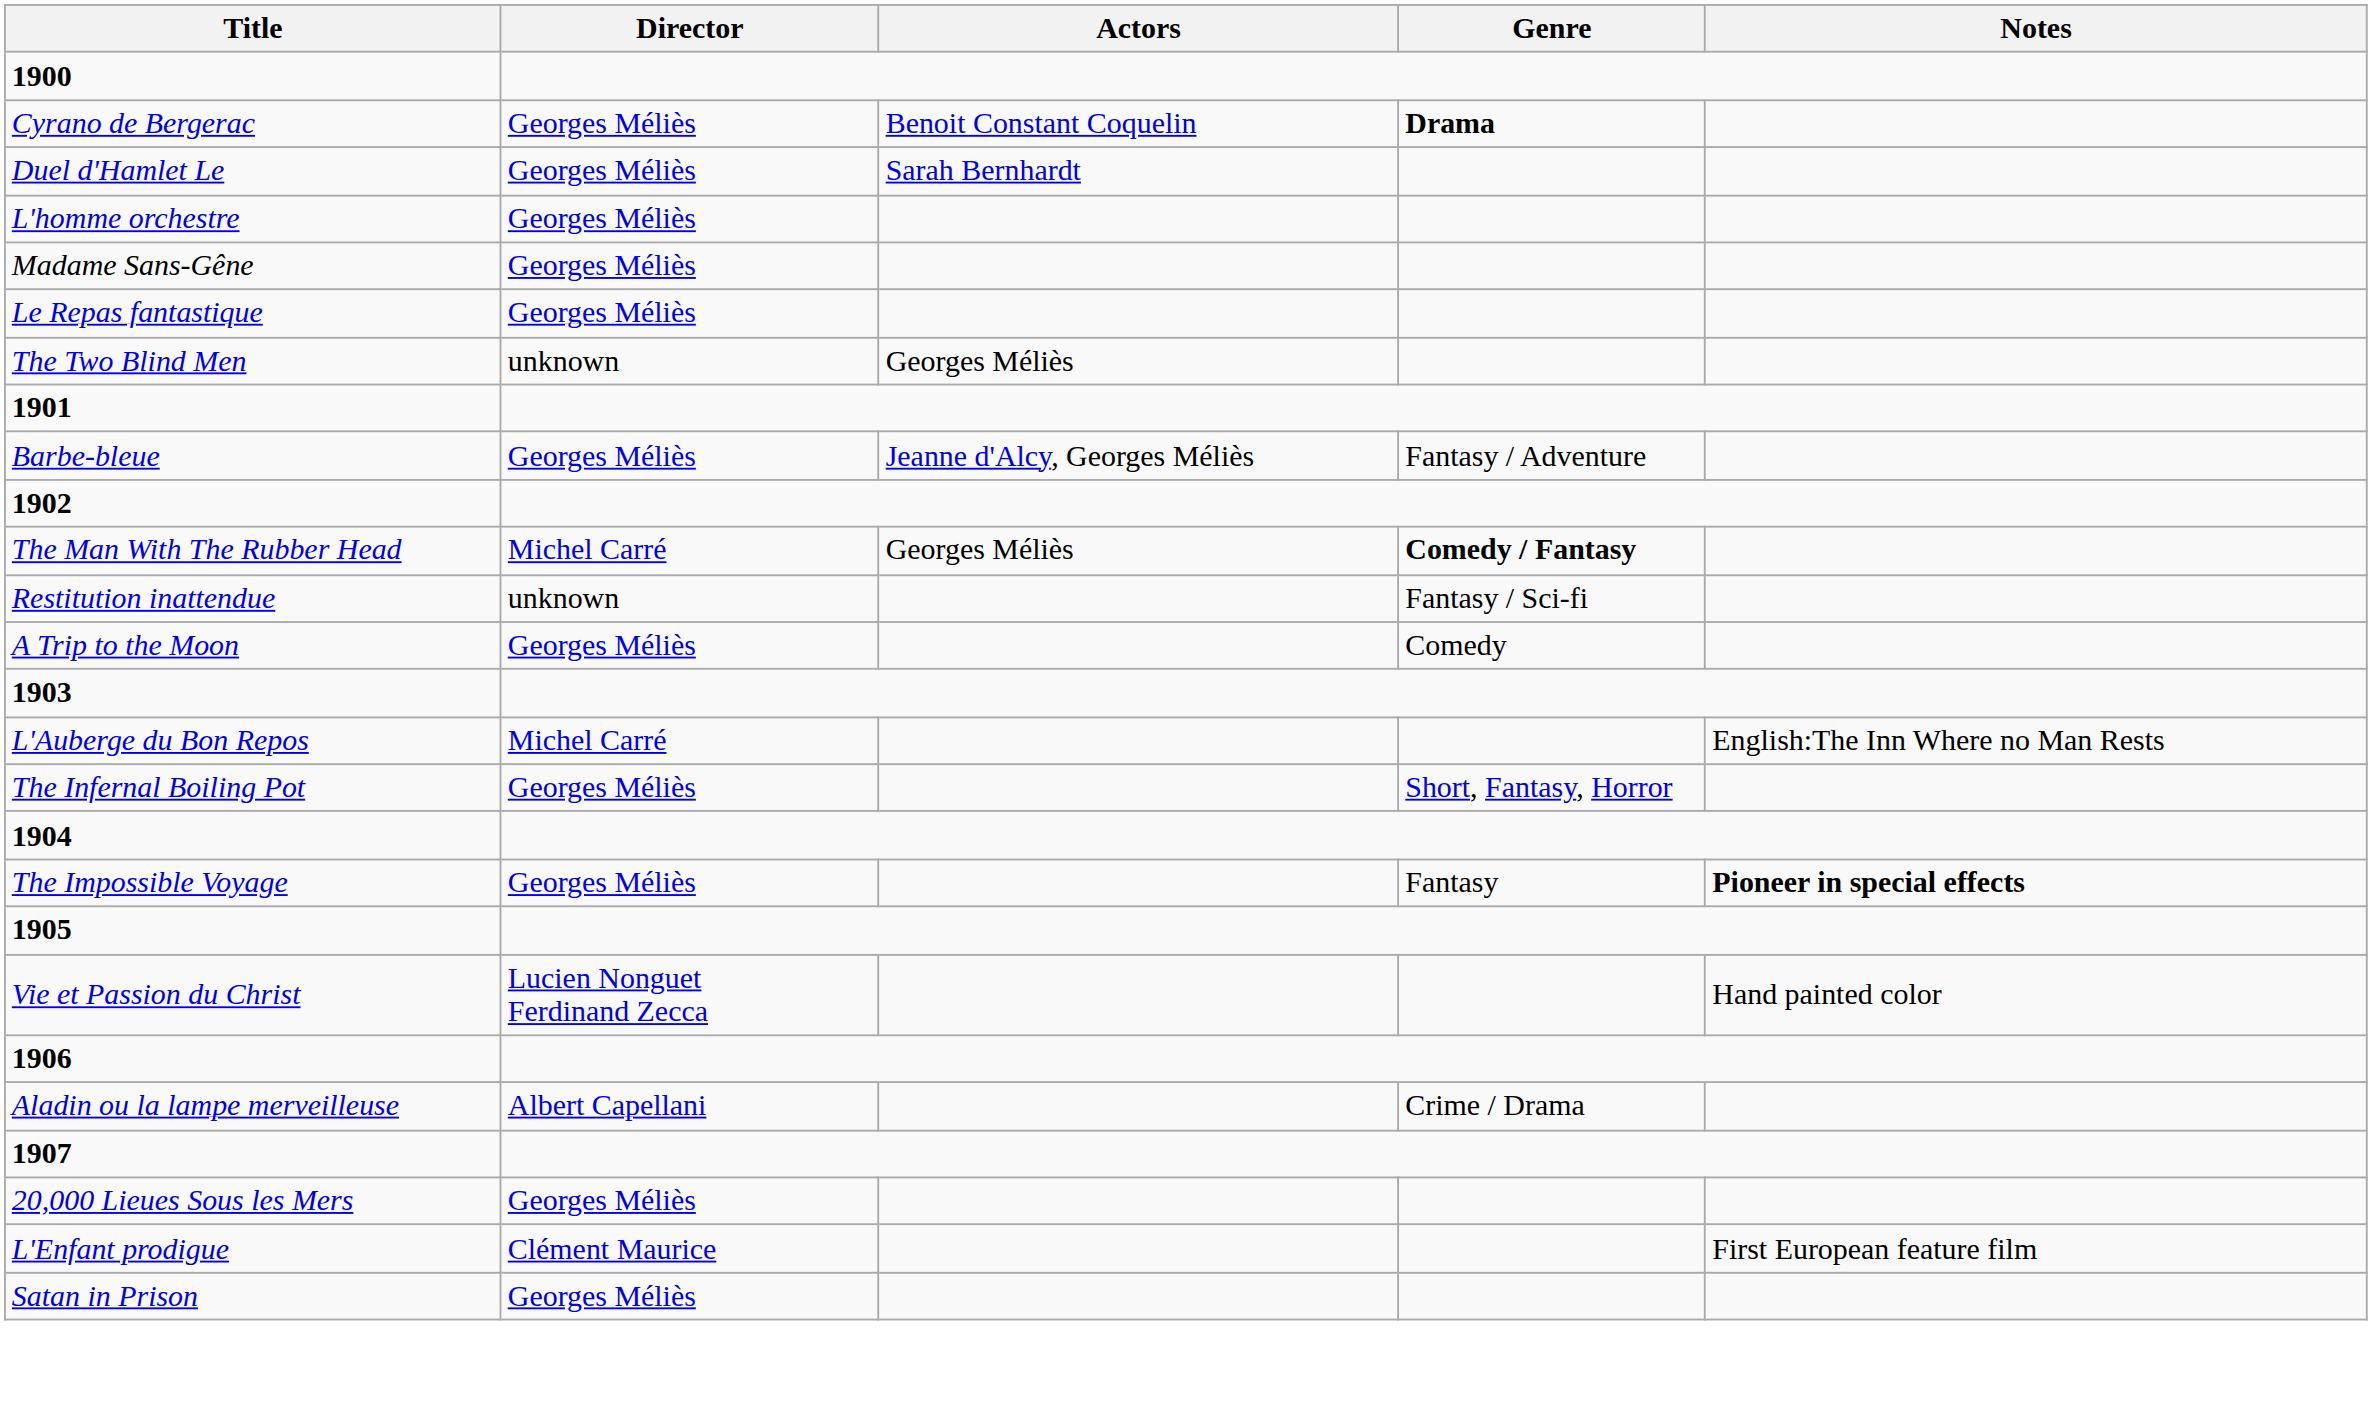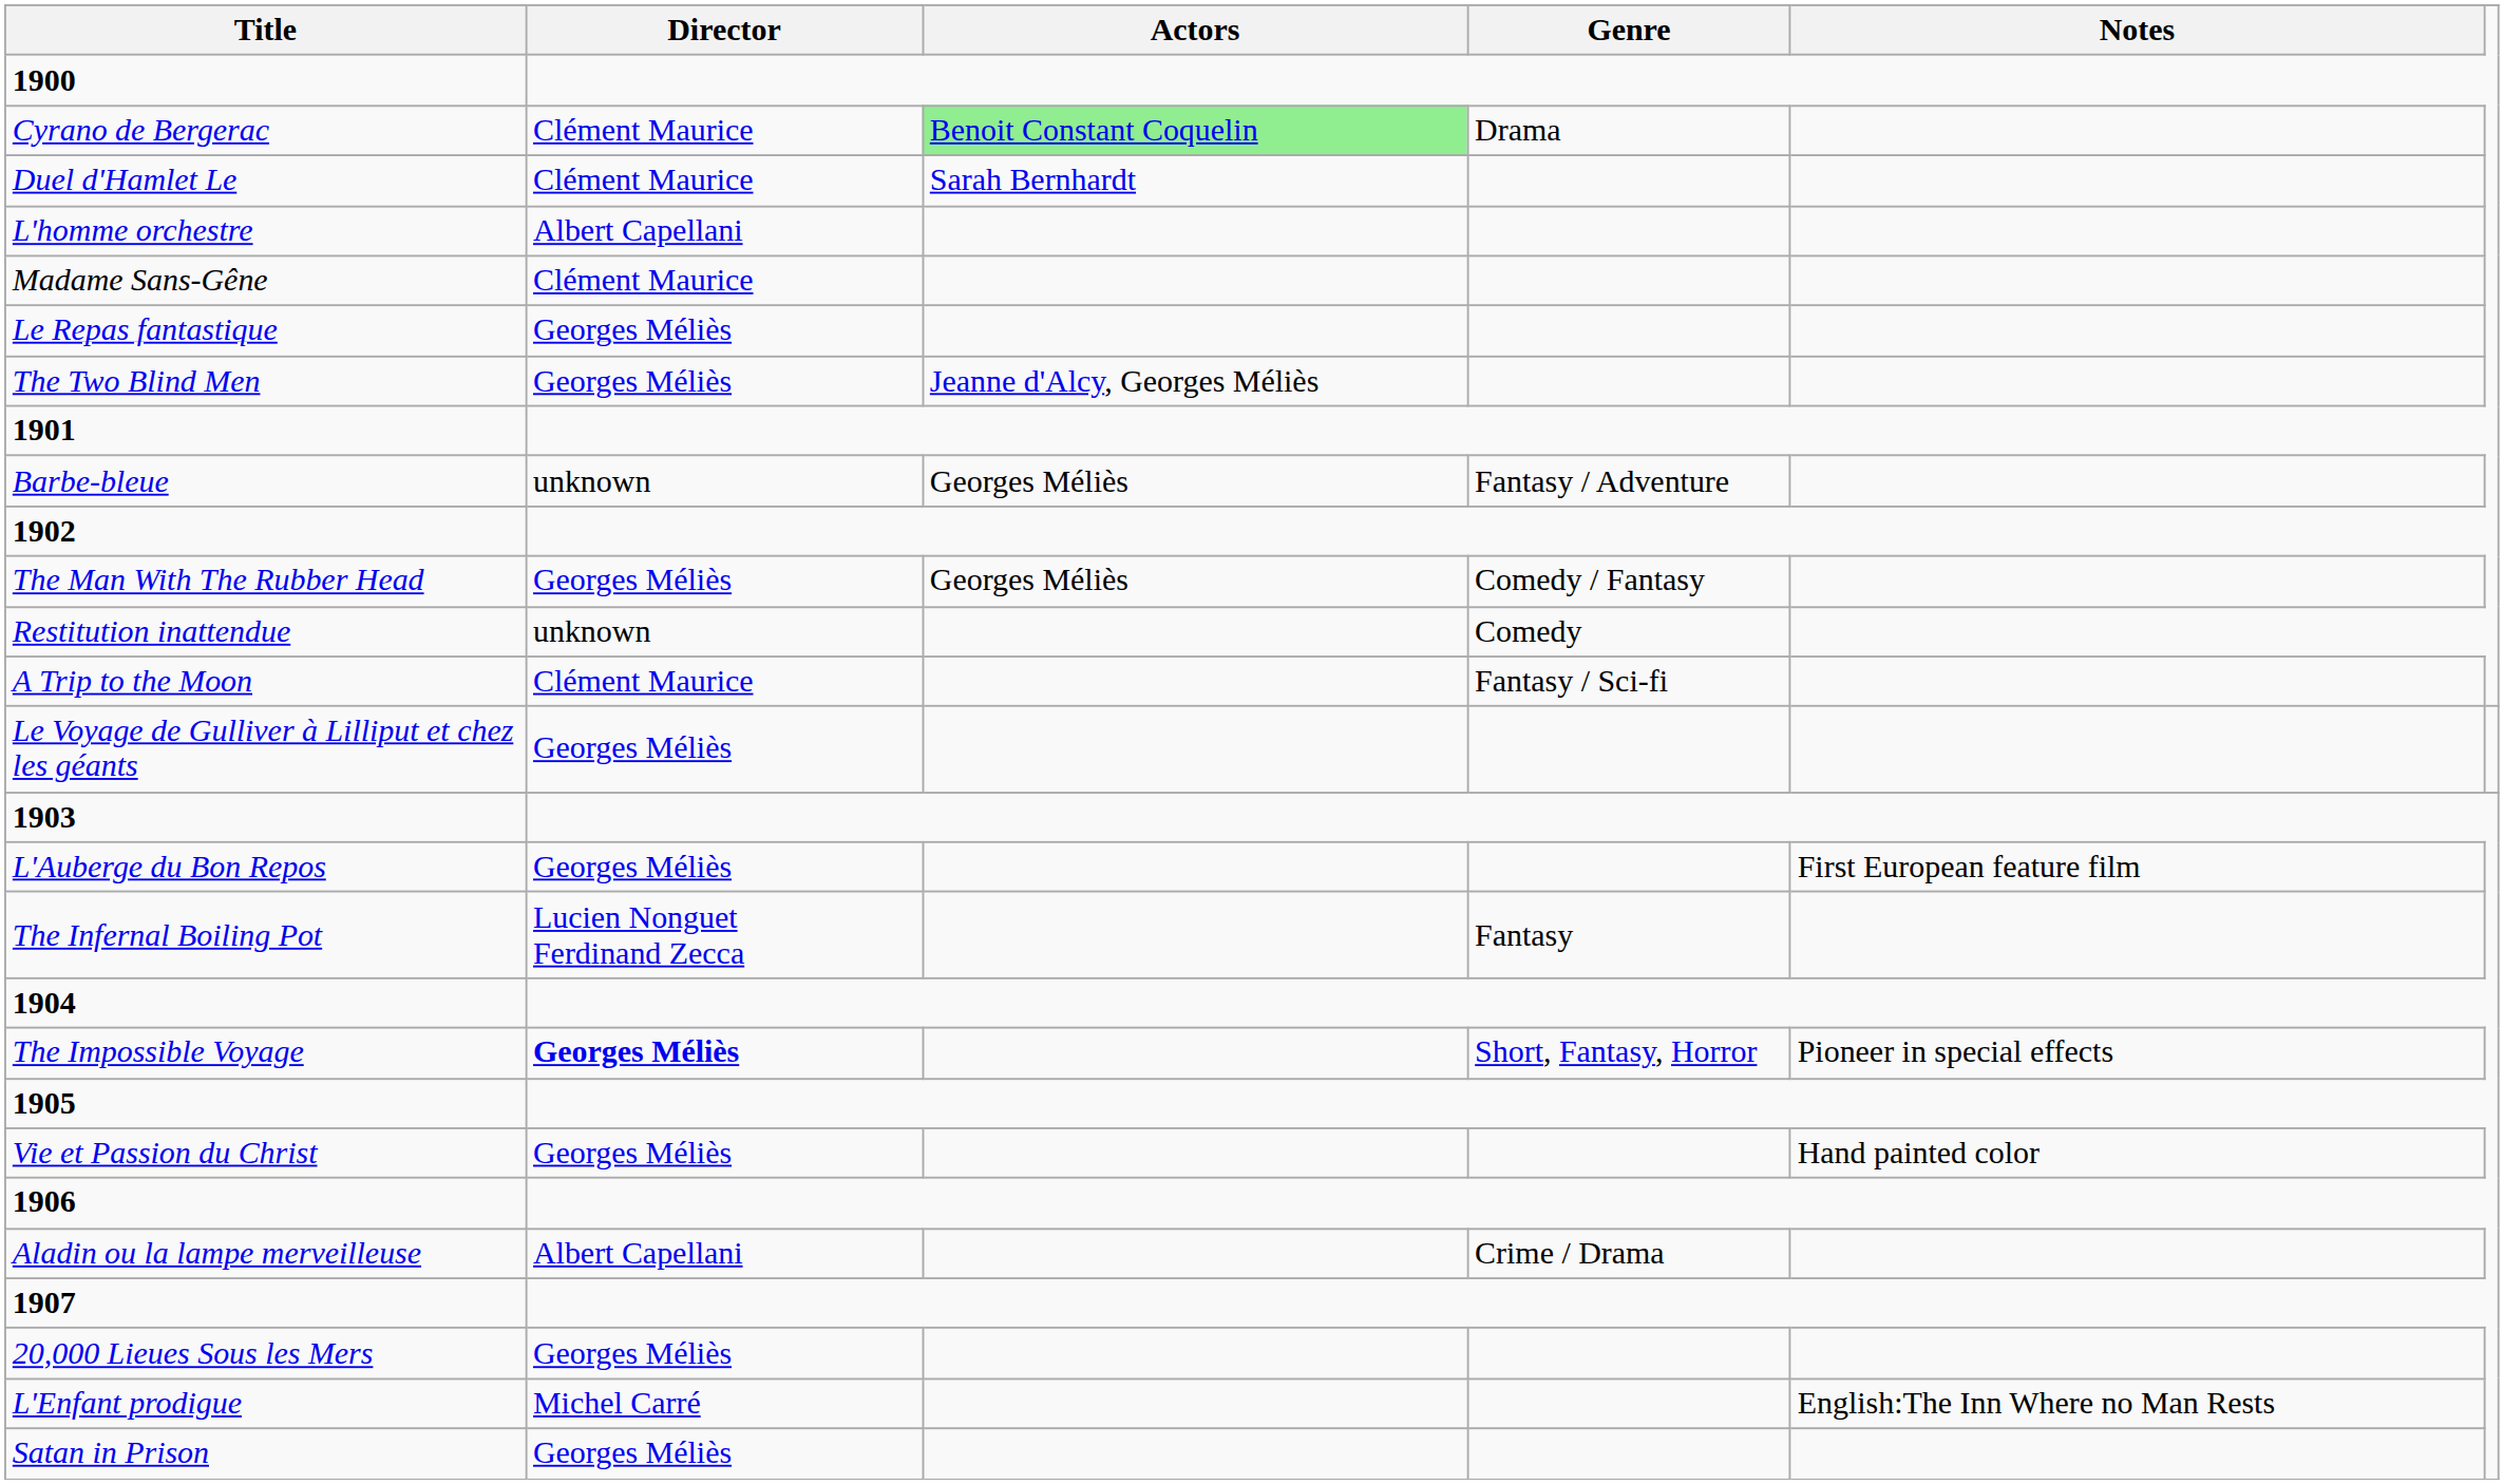 <table class="wikitable"  width=100%>
 <tr>
 <th width=21%>Title</th>
 <th width=16%>Director</th>
 <th width=22%>Actors</th>
 <th width=13%>Genre</th>
 <th width=28%>Notes</th>
 </tr>
 <tr>
 <td><strong>1900</strong></td>
 </tr>
 <tr>
 <td><em><a href='#'>Cyrano de Bergerac</a></em></td>
-<td><a href='#'>Georges Méliès</a></td>
-<td><a href='#'>Benoit Constant Coquelin</a></td>
-<td><strong>Drama</strong></td>
+<td><a href='#'>Clément Maurice</a></td>
+<td style="background: lightgreen;"><a href='#'>Benoit Constant Coquelin</a></td>
+<td>Drama</td>
 <td></td>
 </tr>
 <tr>
 <td><em><a href='#'>Duel d'Hamlet Le</a></em></td>
-<td><a href='#'>Georges Méliès</a></td>
+<td><a href='#'>Clément Maurice</a></td>
 <td><a href='#'>Sarah Bernhardt</a></td>
 <td></td>
 <td></td>
 </tr>
 <tr>
 <td><em><a href='#'>L'homme orchestre</a></em></td>
-<td><a href='#'>Georges Méliès</a></td>
+<td><a href='#'>Albert Capellani</a></td>
 <td></td>
 <td></td>
 <td></td>
 </tr>
 <tr>
 <td><em>Madame Sans-Gêne</em></td>
-<td><a href='#'>Georges Méliès</a></td>
+<td><a href='#'>Clément Maurice</a></td>
 <td></td>
 <td></td>
 <td></td>
 </tr>
 <tr>
 <td><em><a href='#'>Le Repas fantastique</a></em></td>
 <td><a href='#'>Georges Méliès</a></td>
 <td></td>
 <td></td>
 <td></td>
 </tr>
 <tr>
 <td><em><a href='#'>The Two Blind Men</a></em></td>
-<td>unknown</td>
-<td>Georges Méliès</td>
+<td><a href='#'>Georges Méliès</a></td>
+<td><a href='#'>Jeanne d'Alcy</a>, Georges Méliès</td>
 <td></td>
 <td></td>
 </tr>
 <tr>
 <td><strong>1901</strong></td>
 </tr>
 <tr>
 <td><em><a href='#'>Barbe-bleue</a></em></td>
-<td><a href='#'>Georges Méliès</a></td>
-<td><a href='#'>Jeanne d'Alcy</a>, Georges Méliès</td>
+<td>unknown</td>
+<td>Georges Méliès</td>
 <td>Fantasy / Adventure</td>
 <td></td>
 </tr>
 <tr>
 <td><strong>1902</strong></td>
 </tr>
 <tr>
 <td><em><a href='#'>The Man With The Rubber Head</a></em></td>
-<td><a href='#'>Michel Carré</a></td>
+<td><a href='#'>Georges Méliès</a></td>
 <td>Georges Méliès</td>
-<td><strong>Comedy / Fantasy</strong></td>
+<td>Comedy / Fantasy</td>
 <td></td>
 </tr>
 <tr>
 <td><em><a href='#'>Restitution inattendue</a></em></td>
 <td>unknown</td>
 <td></td>
-<td>Fantasy / Sci-fi</td>
+<td>Comedy</td>
 </tr>
 <tr>
 <td><em><a href='#'>A Trip to the Moon</a></em></td>
+<td><a href='#'>Clément Maurice</a></td>
+<td></td>
+<td>Fantasy / Sci-fi</td>
+<td></td>
+</tr>
+<tr>
+<td><em><a href='#'>Le Voyage de Gulliver à Lilliput et chez les géants</a></em></td>
 <td><a href='#'>Georges Méliès</a></td>
 <td></td>
-<td>Comedy</td>
+<td></td>
+<td></td>
 <td></td>
 </tr>
 <tr>
 <td><strong>1903</strong></td>
 </tr>
 <tr>
 <td><em><a href='#'>L'Auberge du Bon Repos</a></em></td>
-<td><a href='#'>Michel Carré</a></td>
+<td><a href='#'>Georges Méliès</a></td>
 <td></td>
 <td></td>
-<td>English:The Inn Where no Man Rests</td>
+<td>First European feature film</td>
 </tr>
 <tr>
 <td><em><a href='#'>The Infernal Boiling Pot</a></em></td>
-<td><a href='#'>Georges Méliès</a></td>
+<td><a href='#'>Lucien Nonguet</a><br><a href='#'>Ferdinand Zecca</a></td>
 <td></td>
-<td><a href='#'>Short</a>, <a href='#'>Fantasy</a>, <a href='#'>Horror</a></td>
+<td>Fantasy</td>
 <td></td>
 </tr>
 <tr>
 <td><strong>1904</strong></td>
 </tr>
 <tr>
 <td><em><a href='#'>The Impossible Voyage</a></em></td>
-<td><a href='#'>Georges Méliès</a></td>
+<td><strong><a href='#'>Georges Méliès</a></strong></td>
 <td></td>
-<td>Fantasy</td>
-<td><strong>Pioneer in special effects</strong></td>
+<td><a href='#'>Short</a>, <a href='#'>Fantasy</a>, <a href='#'>Horror</a></td>
+<td>Pioneer in special effects</td>
 </tr>
 <tr>
 <td><strong>1905</strong></td>
 </tr>
 <tr>
 <td><em><a href='#'>Vie et Passion du Christ</a></em></td>
-<td><a href='#'>Lucien Nonguet</a><br><a href='#'>Ferdinand Zecca</a></td>
+<td><a href='#'>Georges Méliès</a></td>
 <td></td>
 <td></td>
 <td>Hand painted color</td>
 </tr>
 <tr>
 <td><strong>1906</strong></td>
 </tr>
 <tr>
 <td><em><a href='#'>Aladin ou la lampe merveilleuse</a></em></td>
 <td><a href='#'>Albert Capellani</a></td>
 <td></td>
 <td>Crime / Drama</td>
 <td></td>
 </tr>
 <tr>
 <td><strong>1907</strong></td>
 </tr>
 <tr>
 <td><em><a href='#'>20,000 Lieues Sous les Mers</a></em></td>
 <td><a href='#'>Georges Méliès</a></td>
 <td></td>
 <td></td>
 <td></td>
 </tr>
 <tr>
 <td><em><a href='#'>L'Enfant prodigue</a></em></td>
-<td><a href='#'>Clément Maurice</a></td>
+<td><a href='#'>Michel Carré</a></td>
 <td></td>
 <td></td>
-<td>First European feature film</td>
+<td>English:The Inn Where no Man Rests</td>
 </tr>
 <tr>
 <td><em><a href='#'>Satan in Prison</a></em></td>
 <td><a href='#'>Georges Méliès</a></td>
 <td></td>
 <td></td>
 <td></td>
 </tr>
 </table>
